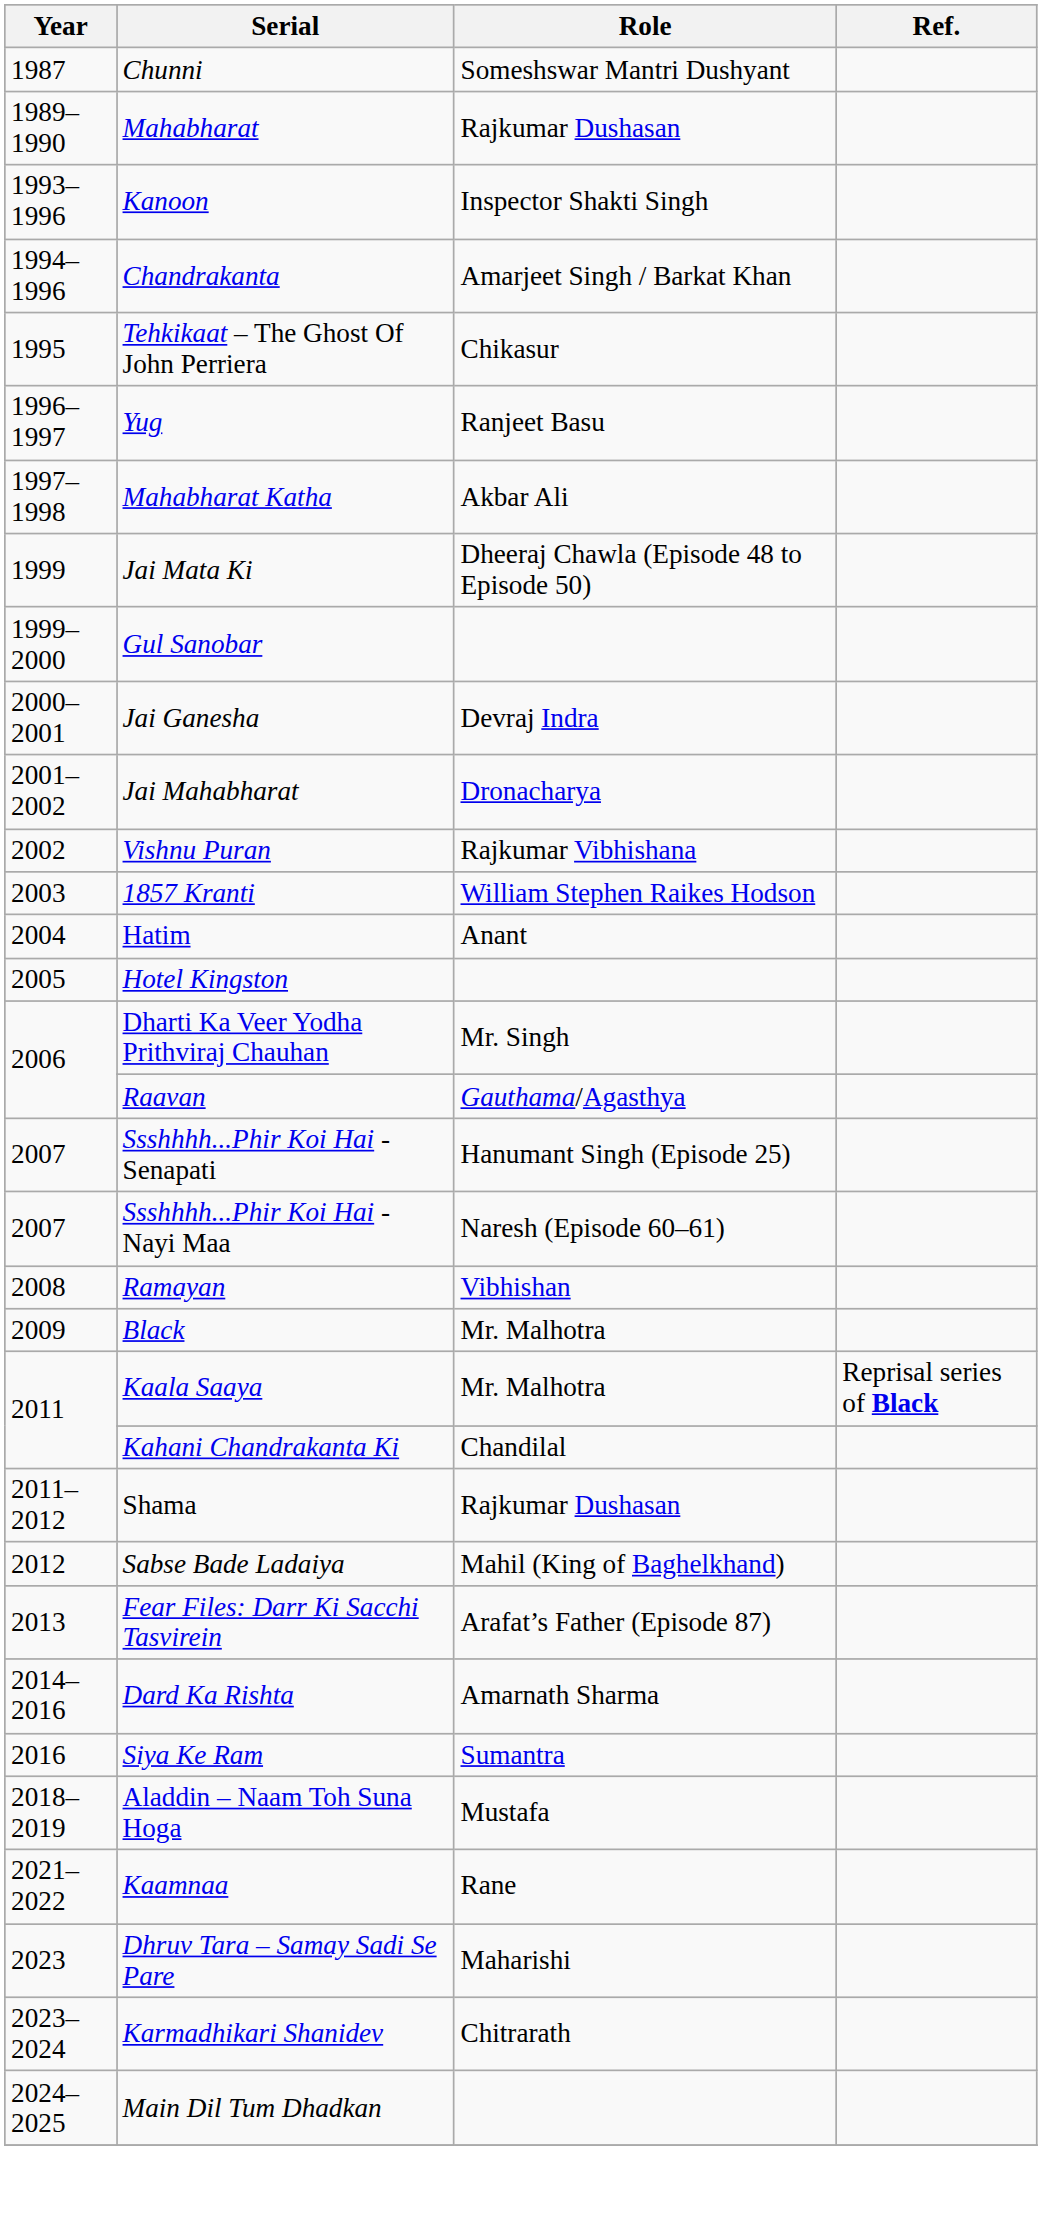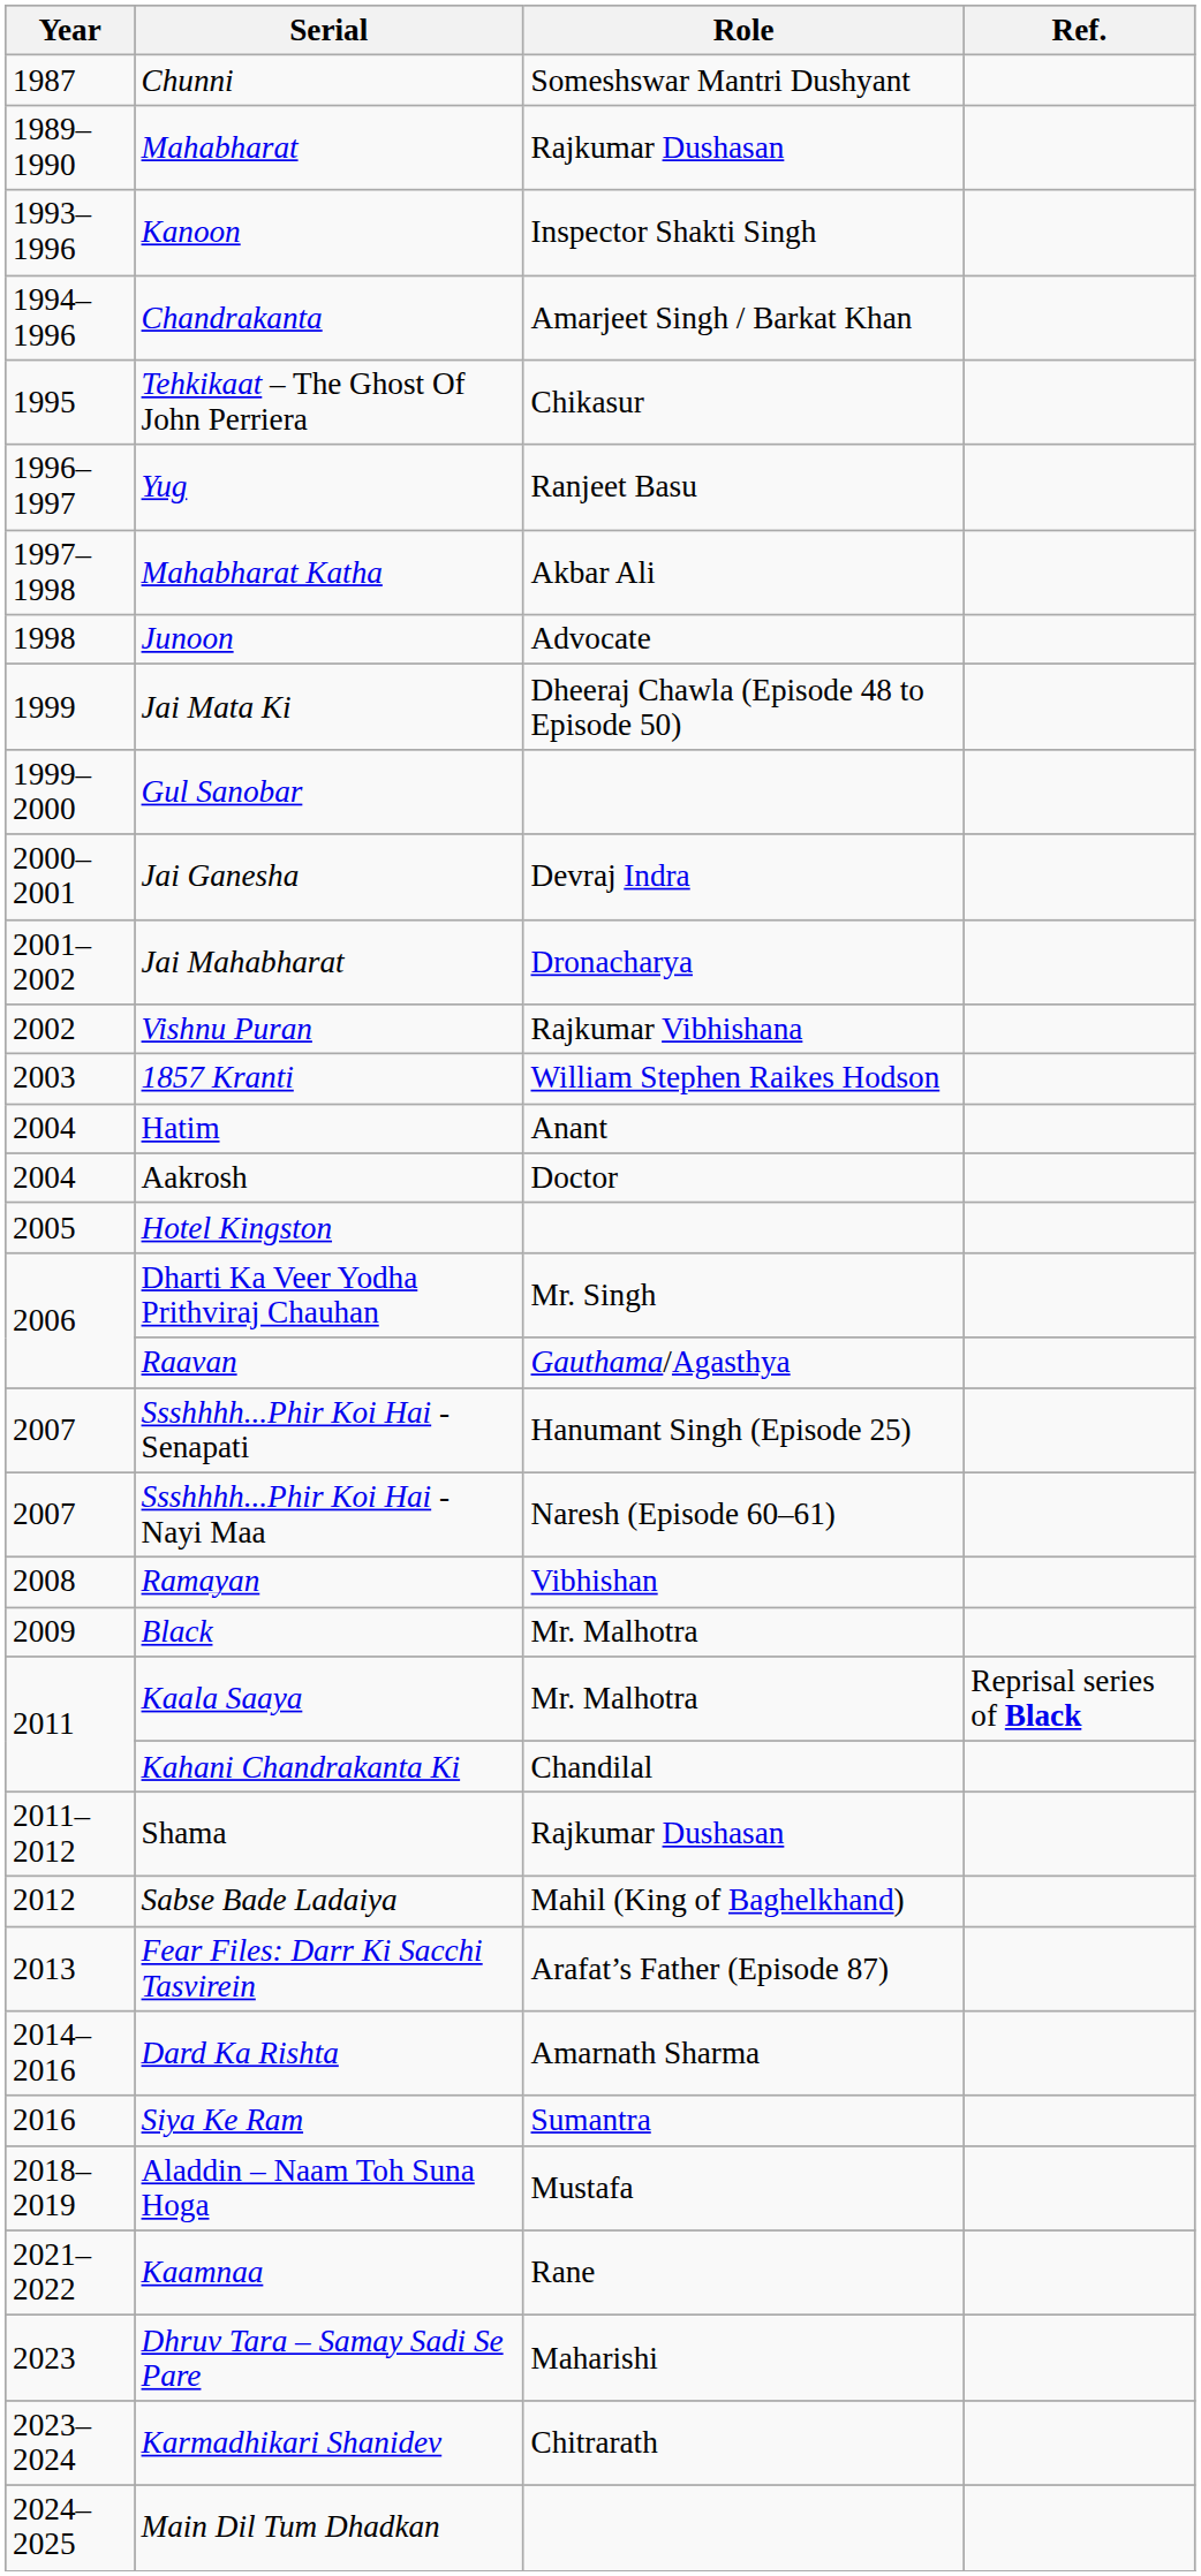 <table class="wikitable sortable">
 <tr>
 <th>Year</th>
 <th>Serial</th>
 <th>Role</th>
 <th>Ref.</th>
 </tr>
 <tr>
 <td>1987</td>
 <td><em>Chunni</em></td>
 <td>Someshswar Mantri Dushyant</td>
 <td></td>
 </tr>
 <tr>
 <td>1989–1990</td>
 <td><em><a href='#'> Mahabharat</a></em></td>
 <td>Rajkumar <a href='#'> Dushasan</a></td>
 <td></td>
 </tr>
 <tr>
 <td>1993–1996</td>
 <td><em><a href='#'> Kanoon</a></em></td>
 <td>Inspector Shakti Singh</td>
 <td></td>
 </tr>
 <tr>
 <td>1994–1996</td>
 <td><em><a href='#'> Chandrakanta</a></em></td>
 <td>Amarjeet Singh / Barkat Khan</td>
 <td></td>
 </tr>
 <tr>
 <td>1995</td>
 <td><em><a href='#'>Tehkikaat</a></em> – The Ghost Of John Perriera</td>
 <td>Chikasur</td>
 <td></td>
 </tr>
 <tr>
 <td>1996–1997</td>
 <td><em><a href='#'> Yug</a></em></td>
 <td>Ranjeet Basu</td>
 <td></td>
 </tr>
 <tr>
 <td>1997–1998</td>
 <td><em><a href='#'>Mahabharat Katha</a></em></td>
 <td>Akbar Ali</td>
 <td></td>
 </tr>
 <tr>
+<td>1998</td>
+<td><em><a href='#'> Junoon</a></em></td>
+<td>Advocate</td>
+<td></td>
+</tr>
+<tr>
 <td>1999</td>
 <td><em>Jai Mata Ki</em></td>
 <td>Dheeraj Chawla (Episode 48 to Episode 50)</td>
 <td></td>
 </tr>
 <tr>
 <td>1999–2000</td>
 <td><em><a href='#'>Gul Sanobar</a></em></td>
 <td></td>
 <td></td>
 </tr>
 <tr>
 <td>2000–2001</td>
 <td><em>Jai Ganesha</em></td>
 <td>Devraj <a href='#'>Indra</a></td>
 <td></td>
 </tr>
 <tr>
 <td>2001–2002</td>
 <td><em>Jai Mahabharat</em></td>
 <td><a href='#'>Dronacharya</a></td>
 <td></td>
 </tr>
 <tr>
 <td>2002</td>
 <td><em><a href='#'> Vishnu Puran</a></em></td>
 <td>Rajkumar <a href='#'> Vibhishana</a></td>
 <td></td>
 </tr>
 <tr>
 <td>2003</td>
 <td><em><a href='#'>1857 Kranti</a></em></td>
 <td><a href='#'>William Stephen Raikes Hodson</a></td>
 <td></td>
 </tr>
 <tr>
 <td>2004</td>
 <td><a href='#'>Hatim</a></td>
 <td>Anant</td>
+<td></td>
+</tr>
+<tr>
+<td>2004</td>
+<td>Aakrosh</td>
+<td>Doctor</td>
 <td></td>
 </tr>
 <tr>
 <td>2005</td>
 <td><em><a href='#'>Hotel Kingston</a></em></td>
 <td></td>
 <td></td>
 </tr>
 <tr>
 <td Rowspan="2">2006</td>
 <td><a href='#'>Dharti Ka Veer Yodha Prithviraj Chauhan</a></td>
 <td>Mr. Singh</td>
 <td></td>
 </tr>
 <tr>
 <td><em><a href='#'>Raavan</a></em></td>
 <td><em><a href='#'>Gauthama</a></em>/<a href='#'>Agasthya</a></td>
 <td></td>
 </tr>
 <tr>
 <td>2007</td>
 <td><em><a href='#'>Ssshhhh...Phir Koi Hai</a></em> - Senapati</td>
 <td>Hanumant Singh (Episode 25)</td>
 <td></td>
 </tr>
 <tr>
 <td>2007</td>
 <td><em><a href='#'>Ssshhhh...Phir Koi Hai</a></em> - Nayi Maa</td>
 <td>Naresh (Episode 60–61)</td>
 <td></td>
 </tr>
 <tr>
 <td>2008</td>
 <td><em><a href='#'>Ramayan</a></em></td>
 <td><a href='#'>Vibhishan</a></td>
 <td></td>
 </tr>
 <tr>
 <td>2009</td>
 <td><em><a href='#'>Black</a></em></td>
 <td>Mr. Malhotra</td>
 <td></td>
 </tr>
 <tr>
 <td rowspan = "2">2011</td>
 <td><em><a href='#'>Kaala Saaya</a></em></td>
 <td>Mr. Malhotra</td>
 <td>Reprisal series of <strong><a href='#'>Black</a></strong></td>
 </tr>
 <tr>
 <td><em><a href='#'>Kahani Chandrakanta Ki</a></em></td>
 <td>Chandilal</td>
 <td></td>
 </tr>
 <tr>
 <td>2011–2012</td>
 <td>Shama</td>
 <td>Rajkumar <a href='#'> Dushasan</a></td>
 <td></td>
 </tr>
 <tr>
 <td>2012</td>
 <td><em>Sabse Bade Ladaiya</em></td>
 <td>Mahil (King of <a href='#'>Baghelkhand</a>)</td>
 <td></td>
 </tr>
 <tr>
 <td>2013</td>
 <td><em><a href='#'>Fear Files: Darr Ki Sacchi Tasvirein</a></em></td>
 <td>Arafat’s Father (Episode 87)</td>
 <td></td>
 </tr>
 <tr>
 <td>2014–2016</td>
 <td><em><a href='#'>Dard Ka Rishta</a></em></td>
 <td>Amarnath Sharma</td>
 <td></td>
 </tr>
 <tr>
 <td>2016</td>
 <td><em><a href='#'>Siya Ke Ram</a></em></td>
 <td><a href='#'> Sumantra</a></td>
 <td></td>
 </tr>
 <tr>
 <td>2018–2019</td>
 <td><a href='#'>Aladdin – Naam Toh Suna Hoga</a></td>
 <td>Mustafa</td>
 <td></td>
 </tr>
 <tr>
 <td>2021–2022</td>
 <td><em><a href='#'>Kaamnaa</a></em></td>
 <td>Rane</td>
 <td></td>
 </tr>
 <tr>
 <td>2023</td>
 <td><em><a href='#'>Dhruv Tara – Samay Sadi Se Pare</a></em></td>
 <td>Maharishi</td>
 <td></td>
 </tr>
 <tr>
 <td>2023–2024</td>
 <td><em><a href='#'>Karmadhikari Shanidev</a></em></td>
 <td>Chitrarath</td>
 <td></td>
 </tr>
 <tr>
 <td>2024–2025</td>
 <td><em>Main Dil Tum Dhadkan</em></td>
 <td></td>
 <td></td>
 </tr>
 <tr>
 </tr>
 </table>
